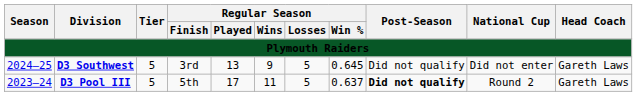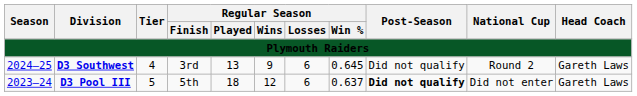 <table class="wikitable" style="font-size:100%;">
 <tr bgcolor="#efefef">
 <th rowspan="2">Season</th>
 <th rowspan="2">Division</th>
 <th rowspan="2">Tier</th>
 <th colspan="5">Regular Season</th>
 <th rowspan="2">Post-Season</th>
 <th rowspan="2">National Cup</th>
 <th rowspan="2">Head Coach</th>
 </tr>
 <tr>
 <th>Finish</th>
 <th>Played</th>
 <th>Wins</th>
 <th>Losses</th>
 <th>Win %</th>
 </tr>
 <tr>
 <td colspan="13" align=center bgcolor="#075726"><span><strong>Plymouth Raiders</strong></span></td>
 </tr>
 <tr>
 <td style="text-align:center;"><a href='#'>2024–25</a></td>
 <td style="text-align:center;"><strong><a href='#'>D3 Southwest</a></strong></td>
-<td style="text-align:center;">5</td>
+<td style="text-align:center;">4</td>
 <td style="text-align:center;">3rd</td>
 <td style="text-align:center;">13</td>
 <td style="text-align:center;">9</td>
-<td style="text-align:center;">5</td>
+<td style="text-align:center;">6</td>
 <td style="text-align:center;">0.645</td>
 <td style="text-align:center;">Did not qualify</td>
-<td style="text-align:center;">Did not enter</td>
+<td style="text-align:center;">Round 2</td>
 <td style="text-align:center;">Gareth Laws</td>
 </tr>
 <tr>
 <td style="text-align:center;"><a href='#'>2023–24</a></td>
 <td style="text-align:center;"><strong><a href='#'>D3 Pool III</a></strong></td>
 <td style="text-align:center;">5</td>
 <td style="text-align:center;">5th</td>
-<td style="text-align:center;">17</td>
-<td style="text-align:center;">11</td>
-<td style="text-align:center;">5</td>
+<td style="text-align:center;">18</td>
+<td style="text-align:center;">12</td>
+<td style="text-align:center;">6</td>
 <td style="text-align:center;">0.637</td>
 <td style="text-align:center;"><strong>Did not qualify</strong></td>
-<td style="text-align:center;">Round 2</td>
+<td style="text-align:center;">Did not enter</td>
 <td style="text-align:center;">Gareth Laws</td>
 </tr>
 </table>
